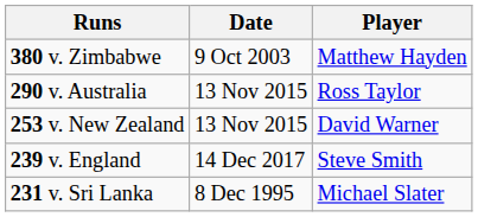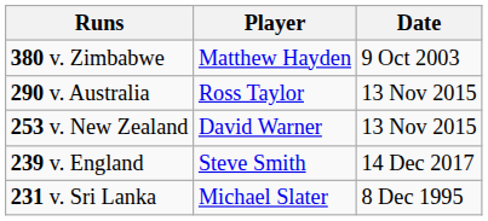 <table class="wikitable">
 <tr>
 <th>Runs</th>
+<th>Player</th>
 <th>Date</th>
-<th>Player</th>
 </tr>
 <tr>
 <td><strong>380</strong> v. Zimbabwe</td>
+<td> <a href='#'>Matthew Hayden</a></td>
 <td>9 Oct 2003</td>
-<td> <a href='#'>Matthew Hayden</a></td>
 </tr>
 <tr>
 <td><strong>290</strong> v. Australia</td>
+<td> <a href='#'>Ross Taylor</a></td>
 <td>13 Nov 2015</td>
-<td> <a href='#'>Ross Taylor</a></td>
 </tr>
 <tr>
 <td><strong>253</strong> v. New Zealand</td>
+<td> <a href='#'>David Warner</a></td>
 <td>13 Nov 2015</td>
-<td> <a href='#'>David Warner</a></td>
 </tr>
 <tr>
 <td><strong>239</strong> v. England</td>
+<td> <a href='#'>Steve Smith</a></td>
 <td>14 Dec 2017</td>
-<td> <a href='#'>Steve Smith</a></td>
 </tr>
 <tr>
 <td><strong>231</strong> v. Sri Lanka</td>
+<td> <a href='#'>Michael Slater</a></td>
 <td>8 Dec 1995</td>
-<td> <a href='#'>Michael Slater</a></td>
 </tr>
 </table>
